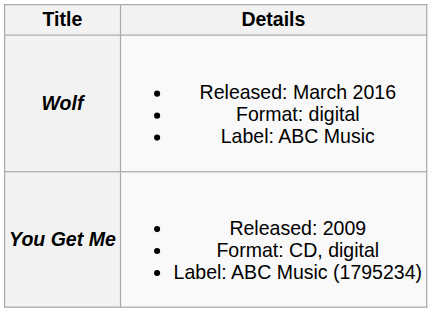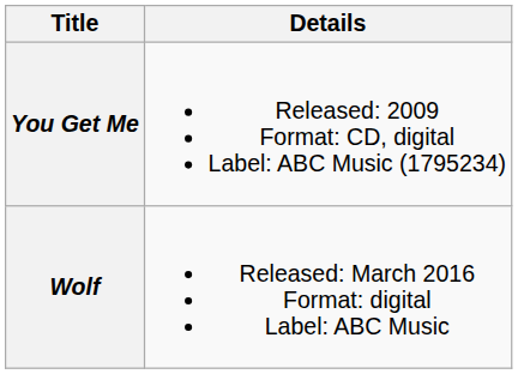 <table class="wikitable plainrowheaders" style="text-align:center;" border="1">
 <tr>
 <th>Title</th>
 <th>Details</th>
 </tr>
 <tr>
+<th scope="row"><em>You Get Me</em></th>
+<td><br><ul><li>Released: 2009</li><li>Format: CD, digital</li><li>Label: ABC Music (1795234)</li></ul></td>
+</tr>
+<tr>
 <th scope="row"><em>Wolf</em></th>
 <td><br><ul><li>Released: March 2016</li><li>Format: digital</li><li>Label: ABC Music</li></ul></td>
 </tr>
-<tr>
-<th scope="row"><em>You Get Me</em></th>
-<td><br><ul><li>Released: 2009</li><li>Format: CD, digital</li><li>Label: ABC Music (1795234)</li></ul></td>
-</tr>
 </table>
